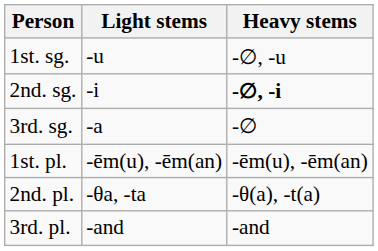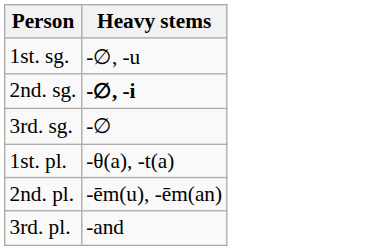 <table class="wikitable">
 <tr>
 <th>Person</th>
-<th>Light stems</th>
 <th>Heavy stems</th>
 </tr>
 <tr>
 <td>1st. sg.</td>
-<td>-u</td>
 <td>-∅, -u</td>
 </tr>
 <tr>
 <td>2nd. sg.</td>
-<td>-i</td>
 <td><strong>-∅, -i</strong></td>
 </tr>
 <tr>
 <td>3rd. sg.</td>
-<td>-a</td>
 <td>-∅</td>
 </tr>
 <tr>
 <td>1st. pl.</td>
-<td>-ēm(u), -ēm(an)</td>
-<td>-ēm(u), -ēm(an)</td>
+<td>-θ(a), -t(a)</td>
 </tr>
 <tr>
 <td>2nd. pl.</td>
-<td>-θa, -ta</td>
-<td>-θ(a), -t(a)</td>
+<td>-ēm(u), -ēm(an)</td>
 </tr>
 <tr>
 <td>3rd. pl.</td>
 <td>-and</td>
-<td>-and</td>
 </tr>
 </table>
